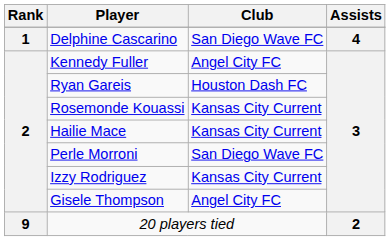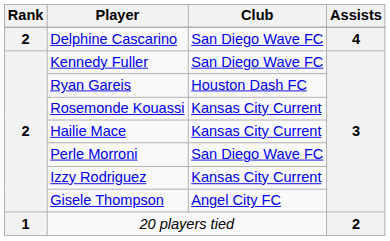 <table class="wikitable">
 <tr>
 <th scope="col">Rank</th>
 <th scope="col">Player</th>
 <th scope="col">Club</th>
 <th scope="col">Assists</th>
 </tr>
 <tr>
 </tr>
 <tr>
-<th rowspan=1 scope="row">1</th>
+<th rowspan=1 scope="row">2</th>
 <td> <a href='#'>Delphine Cascarino</a></td>
 <td><a href='#'>San Diego Wave FC</a></td>
 <th rowspan=1 scope="row">4</th>
 </tr>
 <tr>
 <th rowspan=7 scope="row">2</th>
 <td> <a href='#'>Kennedy Fuller</a></td>
-<td><a href='#'>Angel City FC</a></td>
+<td><a href='#'>San Diego Wave FC</a></td>
 <th rowspan=7 scope="row">3</th>
 </tr>
 <tr>
 <td> <a href='#'>Ryan Gareis</a></td>
 <td><a href='#'>Houston Dash FC</a></td>
 </tr>
 <tr>
 <td> <a href='#'>Rosemonde Kouassi</a></td>
 <td><a href='#'>Kansas City Current</a></td>
 </tr>
 <tr>
 <td> <a href='#'>Hailie Mace</a></td>
 <td><a href='#'>Kansas City Current</a></td>
 </tr>
 <tr>
 <td> <a href='#'>Perle Morroni</a></td>
 <td><a href='#'>San Diego Wave FC</a></td>
 </tr>
 <tr>
 <td> <a href='#'>Izzy Rodriguez</a></td>
 <td><a href='#'>Kansas City Current</a></td>
 </tr>
 <tr>
 <td> <a href='#'>Gisele Thompson</a></td>
 <td><a href='#'>Angel City FC</a></td>
 </tr>
 <tr>
-<th rowspan=1 scope="row">9</th>
+<th rowspan=1 scope="row">1</th>
 <td colspan=2; align=center><em>20 players tied</em></td>
 <th rowspan=1 scope="row">2<br></th>
 </tr>
 </table>
